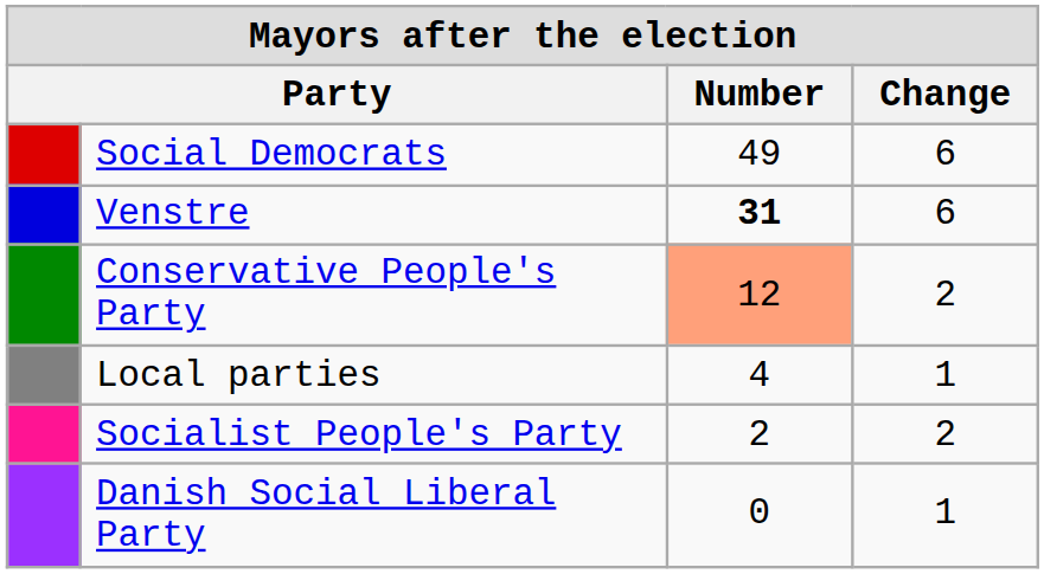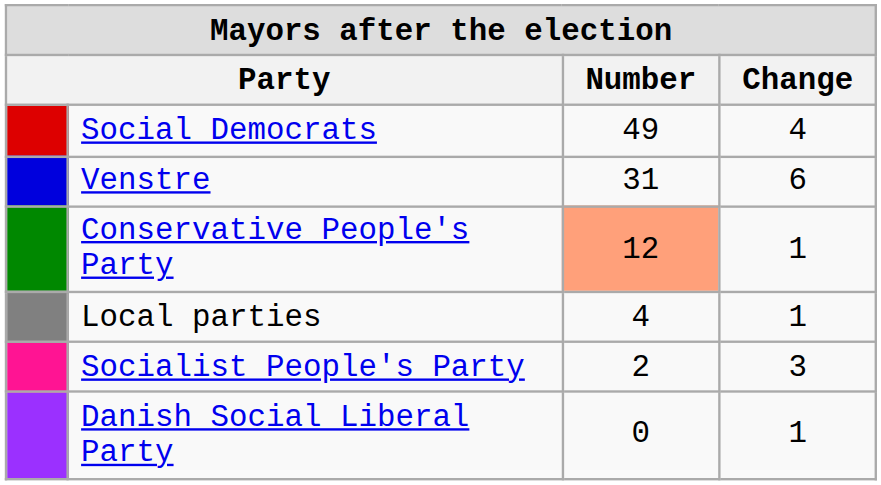 <table class="wikitable" style="margin-left:1em;">
 <tr>
 <td colspan="4" style="background:#dddddd; text-align:center;"><strong>Mayors after the election</strong></td>
 </tr>
 <tr>
 <th colspan="2">Party</th>
 <th style="width:60px;">Number</th>
 <th style="width:60px;">Change</th>
 </tr>
 <tr>
 <td style="background:#dd0000;"></td>
 <td style="padding-left:5px;"><a href='#'>Social Democrats</a></td>
 <td style="text-align:center;">49</td>
-<td style="text-align:center;"> 6</td>
+<td style="text-align:center;"> 4</td>
 </tr>
 <tr>
 <td style="width:20px; background:#0000dd;"></td>
 <td style="width:200px; padding-left:5px;"><a href='#'>Venstre</a></td>
-<td style="text-align:center;"><strong>31</strong></td>
+<td style="text-align:center;">31</td>
 <td style="text-align:center;"> 6</td>
 </tr>
 <tr>
 <td style="background:#008800;"></td>
 <td style="padding-left:5px;"><a href='#'>Conservative People's Party</a></td>
 <td style="background: lightsalmon; text-align:center;">12</td>
-<td style="text-align:center;"> 2</td>
+<td style="text-align:center;"> 1</td>
 </tr>
 <tr>
 <td style="background:#808080;"></td>
 <td style="padding-left:5px;">Local parties</td>
 <td style="text-align:center;">4</td>
 <td style="text-align:center;"> 1</td>
 </tr>
 <tr>
 <td style="background:#FF1493;"></td>
 <td style="padding-left:5px;"><a href='#'>Socialist People's Party</a></td>
 <td style="text-align:center;">2</td>
-<td style="text-align:center;"> 2</td>
+<td style="text-align:center;"> 3</td>
 </tr>
 <tr>
 <td style="background:#9B30FF;"></td>
 <td style="padding-left:5px;"><a href='#'>Danish Social Liberal Party</a></td>
 <td style="text-align:center;">0</td>
 <td style="text-align:center;"> 1</td>
 </tr>
 </table>
